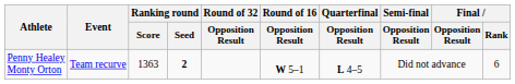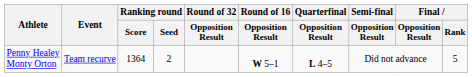 <table class=wikitable style=font-size:90%;text-align:center>
 <tr>
 <th rowspan=2>Athlete</th>
 <th rowspan=2>Event</th>
 <th colspan=2>Ranking round</th>
 <th>Round of 32</th>
 <th>Round of 16</th>
 <th>Quarterfinal</th>
 <th>Semi-final</th>
 <th colspan=2>Final / </th>
 </tr>
 <tr style=font-size:95%>
 <th>Score</th>
 <th>Seed</th>
 <th>Opposition<br>Result</th>
 <th>Opposition<br>Result</th>
 <th>Opposition<br>Result</th>
 <th>Opposition<br>Result</th>
 <th>Opposition<br>Result</th>
 <th>Rank</th>
 </tr>
 <tr>
 <td align=left><a href='#'>Penny Healey</a><br><a href='#'>Monty Orton</a></td>
 <td align=left><a href='#'>Team recurve</a></td>
-<td>1363</td>
-<td><strong>2</strong></td>
+<td>1364</td>
+<td>2</td>
 <td></td>
 <td><br><strong>W</strong> 5–1</td>
 <td><br><strong>L</strong> 4–5</td>
 <td colspan=2>Did not advance</td>
-<td>6</td>
+<td>5</td>
 </tr>
 </table>
